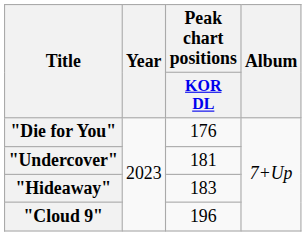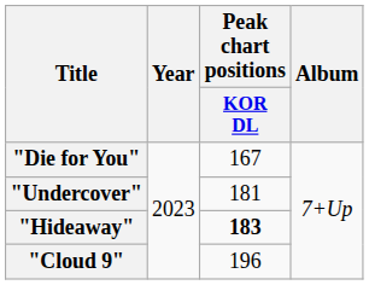 <table class="wikitable plainrowheaders" style="text-align:center">
 <tr>
 <th scope="col" rowspan="2">Title</th>
 <th scope="col" rowspan="2">Year</th>
 <th scope="col">Peak chart positions</th>
 <th scope="col" rowspan="2">Album</th>
 </tr>
 <tr>
 <th scope="col" style="font-size:90%; width:3em"><a href='#'>KOR<br> DL</a><br></th>
 </tr>
 <tr>
 <th scope="row">"Die for You"</th>
 <td rowspan="4">2023</td>
-<td>176</td>
+<td>167</td>
 <td rowspan="4"><em>7+Up</em></td>
 </tr>
 <tr>
 <th scope="row">"Undercover"</th>
 <td>181</td>
 </tr>
 <tr>
 <th scope="row">"Hideaway"</th>
-<td>183</td>
+<td><strong>183</strong></td>
 </tr>
 <tr>
 <th scope="row">"Cloud 9"</th>
 <td>196</td>
 </tr>
 </table>
